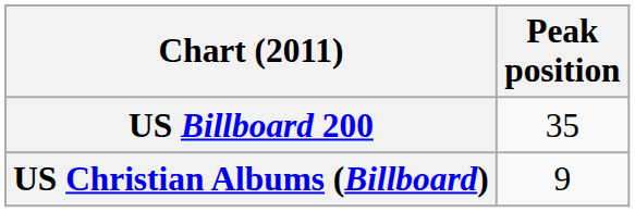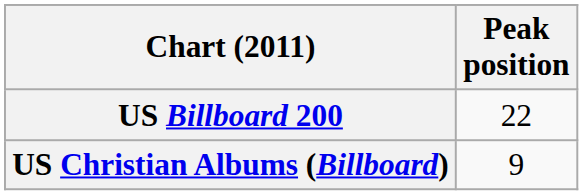 <table class="wikitable sortable plainrowheaders" style="text-align:center">
 <tr>
 <th scope="col">Chart (2011)</th>
 <th scope="col">Peak<br> position</th>
 </tr>
 <tr>
 <th scope="row">US <a href='#'><em>Billboard</em> 200</a></th>
-<td>35</td>
+<td>22</td>
 </tr>
 <tr>
 <th scope="row">US <a href='#'>Christian Albums</a> (<em><a href='#'>Billboard</a></em>)</th>
 <td>9</td>
 </tr>
 </table>
